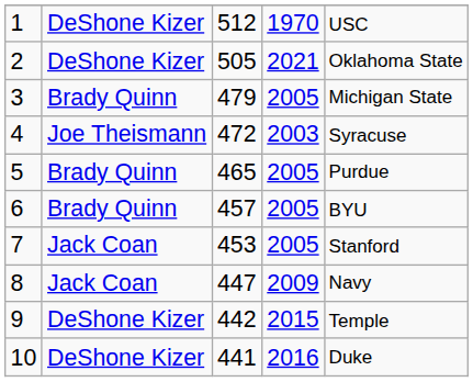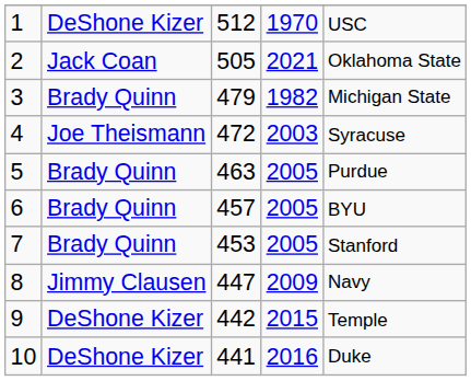 <table class="wikitable">
 <tr>
 </tr>
 <tr>
 <td>1</td>
 <td><a href='#'>DeShone Kizer</a></td>
 <td><abbr>512</abbr></td>
 <td><a href='#'>1970</a></td>
 <td style="font-size:80%;">USC</td>
 </tr>
 <tr>
 <td>2</td>
-<td><a href='#'>DeShone Kizer</a></td>
+<td><a href='#'>Jack Coan</a></td>
 <td><abbr>505</abbr></td>
 <td><a href='#'>2021</a></td>
 <td style="font-size:80%;">Oklahoma State</td>
 </tr>
 <tr>
 <td>3</td>
 <td><a href='#'>Brady Quinn</a></td>
 <td><abbr>479</abbr></td>
-<td><a href='#'>2005</a></td>
+<td><a href='#'>1982</a></td>
 <td style="font-size:80%;">Michigan State</td>
 </tr>
 <tr>
 <td>4</td>
 <td><a href='#'>Joe Theismann</a></td>
 <td><abbr>472</abbr></td>
 <td><a href='#'>2003</a></td>
 <td style="font-size:80%;">Syracuse</td>
 </tr>
 <tr>
 <td>5</td>
 <td><a href='#'>Brady Quinn</a></td>
-<td><abbr>465</abbr></td>
+<td><abbr>463</abbr></td>
 <td><a href='#'>2005</a></td>
 <td style="font-size:80%;">Purdue</td>
 </tr>
 <tr>
 <td>6</td>
 <td><a href='#'>Brady Quinn</a></td>
 <td><abbr>457</abbr></td>
 <td><a href='#'>2005</a></td>
 <td style="font-size:80%;">BYU</td>
 </tr>
 <tr>
 <td>7</td>
-<td><a href='#'>Jack Coan</a></td>
+<td><a href='#'>Brady Quinn</a></td>
 <td><abbr>453</abbr></td>
 <td><a href='#'>2005</a></td>
 <td style="font-size:80%;">Stanford</td>
 </tr>
 <tr>
 <td>8</td>
-<td><a href='#'>Jack Coan</a></td>
+<td><a href='#'>Jimmy Clausen</a></td>
 <td><abbr>447</abbr></td>
 <td><a href='#'>2009</a></td>
 <td style="font-size:80%;">Navy</td>
 </tr>
 <tr>
 <td>9</td>
 <td><a href='#'>DeShone Kizer</a></td>
 <td><abbr>442</abbr></td>
 <td><a href='#'>2015</a></td>
 <td style="font-size:80%;">Temple</td>
 </tr>
 <tr>
 <td>10</td>
 <td><a href='#'>DeShone Kizer</a></td>
 <td><abbr>441</abbr></td>
 <td><a href='#'>2016</a></td>
 <td style="font-size:80%;">Duke</td>
 </tr>
 </table>
